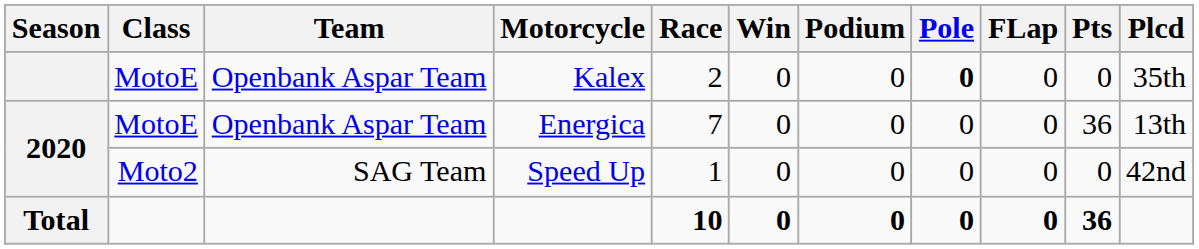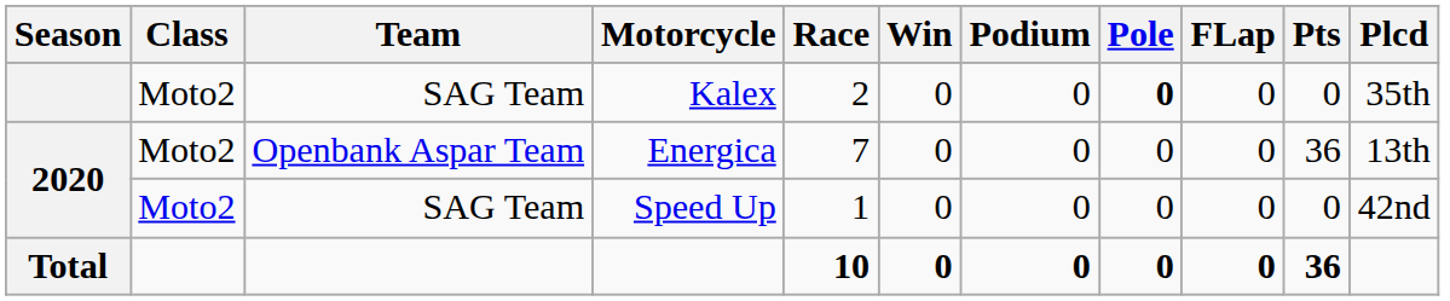 <table class="wikitable" style=text-align:right>
 <tr>
 <th>Season</th>
 <th>Class</th>
 <th>Team</th>
 <th>Motorcycle</th>
 <th>Race</th>
 <th>Win</th>
 <th>Podium</th>
 <th><a href='#'>Pole</a></th>
 <th>FLap</th>
 <th>Pts</th>
 <th>Plcd</th>
 </tr>
 <tr>
 <th></th>
-<td><a href='#'>MotoE</a></td>
-<td><a href='#'>Openbank Aspar Team</a></td>
+<td>Moto2</td>
+<td>SAG Team</td>
 <td><a href='#'>Kalex</a></td>
 <td>2</td>
 <td>0</td>
 <td>0</td>
 <td><strong>0</strong></td>
 <td>0</td>
 <td>0</td>
 <td>35th</td>
 </tr>
 <tr>
 <th rowspan=2>2020</th>
-<td><a href='#'>MotoE</a></td>
+<td>Moto2</td>
 <td><a href='#'>Openbank Aspar Team</a></td>
 <td><a href='#'>Energica</a></td>
 <td>7</td>
 <td>0</td>
 <td>0</td>
 <td>0</td>
 <td>0</td>
 <td style="background:#;">36</td>
 <td style="background:#;">13th</td>
 </tr>
 <tr>
 <td><a href='#'>Moto2</a></td>
 <td>SAG Team</td>
 <td><a href='#'>Speed Up</a></td>
 <td>1</td>
 <td>0</td>
 <td>0</td>
 <td>0</td>
 <td>0</td>
 <td>0</td>
 <td>42nd</td>
 </tr>
 <tr>
 <th>Total</th>
 <td></td>
 <td></td>
 <td></td>
 <td><strong>10</strong></td>
 <td><strong>0</strong></td>
 <td><strong>0</strong></td>
 <td><strong>0</strong></td>
 <td><strong>0</strong></td>
 <td><strong>36</strong></td>
 <td></td>
 </tr>
 </table>
